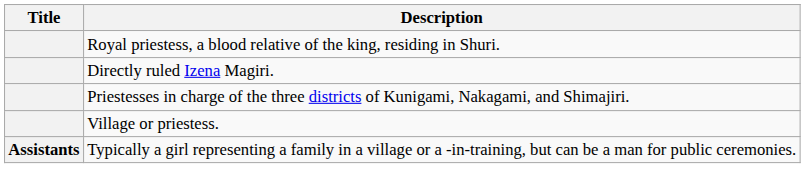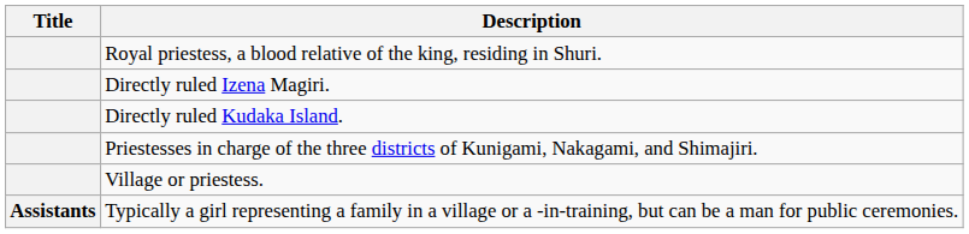 <table class="wikitable">
 <tr>
 <th>Title</th>
 <th>Description</th>
 </tr>
 <tr>
 <th></th>
 <td>Royal priestess, a blood relative of the king, residing in Shuri.</td>
 </tr>
 <tr>
 <th></th>
 <td>Directly ruled <a href='#'>Izena</a> Magiri.</td>
 </tr>
 <tr>
 <th></th>
+<td>Directly ruled <a href='#'>Kudaka Island</a>.</td>
+</tr>
+<tr>
+<th></th>
 <td>Priestesses in charge of the three <a href='#'>districts</a> of Kunigami, Nakagami, and Shimajiri.</td>
 </tr>
 <tr>
 <th></th>
 <td>Village or  priestess.</td>
 </tr>
 <tr>
 <th>Assistants</th>
 <td>Typically a girl representing a family in a village or a -in-training, but can be a man for public ceremonies.</td>
 </tr>
 </table>
